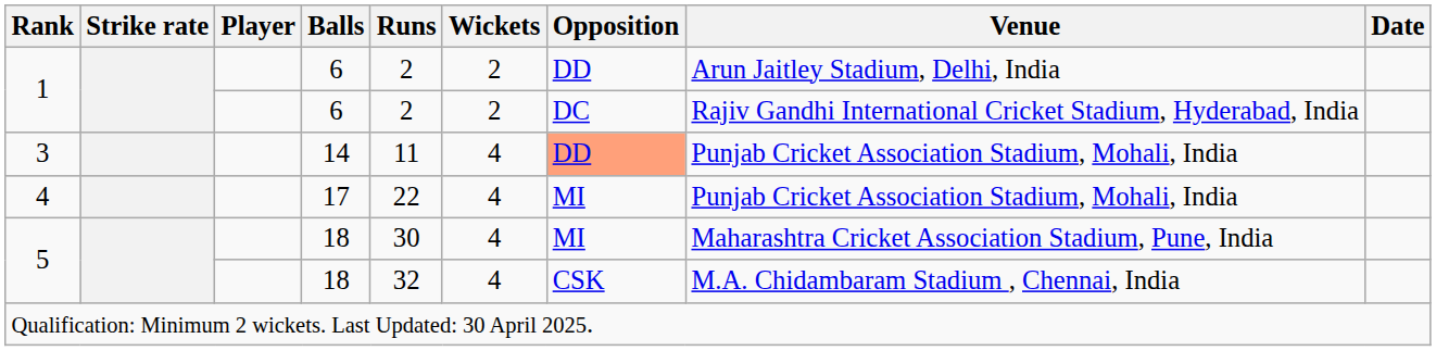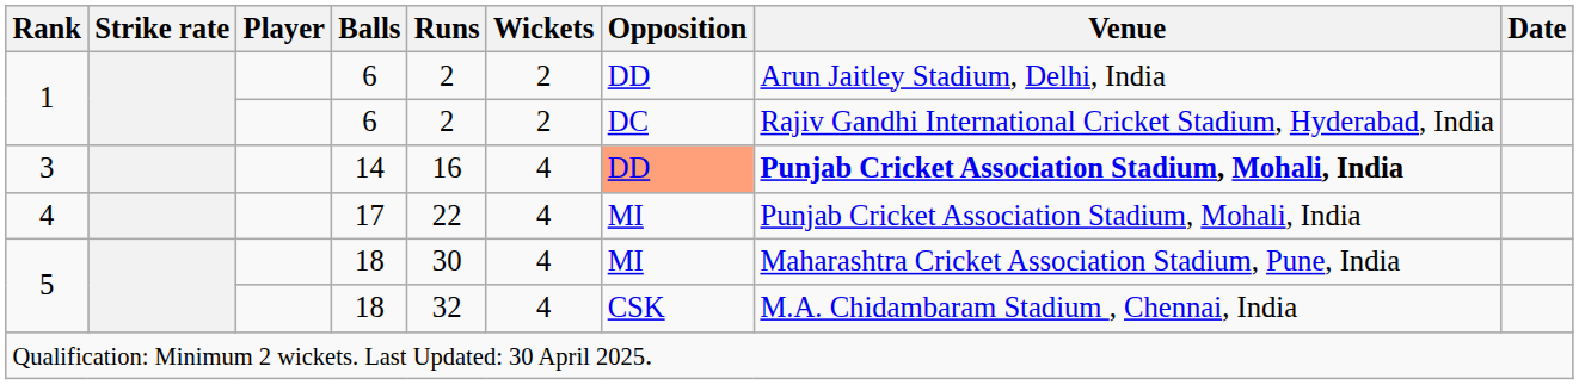 <table class="wikitable">
 <tr>
 <th>Rank</th>
 <th>Strike rate</th>
 <th>Player</th>
 <th>Balls</th>
 <th>Runs</th>
 <th>Wickets</th>
 <th>Opposition</th>
 <th>Venue</th>
 <th>Date</th>
 </tr>
 <tr>
 <td style="text-align:center" rowspan=2>1</td>
 <th scope=row style=text-align:center; rowspan=2></th>
 <td></td>
 <td style="text-align:center">6</td>
 <td style="text-align:center">2</td>
 <td style="text-align:center">2</td>
 <td><a href='#'>DD</a></td>
 <td><a href='#'>Arun Jaitley Stadium</a>, <a href='#'>Delhi</a>, India</td>
 <td></td>
 </tr>
 <tr>
 <td></td>
 <td style="text-align:center">6</td>
 <td style="text-align:center">2</td>
 <td style="text-align:center">2</td>
 <td><a href='#'>DC</a></td>
 <td><a href='#'>Rajiv Gandhi International Cricket Stadium</a>, <a href='#'>Hyderabad</a>, India</td>
 <td></td>
 </tr>
 <tr>
 <td style="text-align:center">3</td>
 <th scope=row style=text-align:center;></th>
 <td></td>
 <td style="text-align:center">14</td>
-<td style="text-align:center">11</td>
+<td style="text-align:center">16</td>
 <td style="text-align:center">4</td>
 <td style="background: lightsalmon;"><a href='#'>DD</a></td>
-<td><a href='#'>Punjab Cricket Association Stadium</a>, <a href='#'>Mohali</a>, India</td>
+<td><strong><a href='#'>Punjab Cricket Association Stadium</a>, <a href='#'>Mohali</a>, India</strong></td>
 <td></td>
 </tr>
 <tr>
 <td style="text-align:center">4</td>
 <th scope=row style=text-align:center;></th>
 <td></td>
 <td style="text-align:center">17</td>
 <td style="text-align:center">22</td>
 <td style="text-align:center">4</td>
 <td><a href='#'>MI</a></td>
 <td><a href='#'>Punjab Cricket Association Stadium</a>, <a href='#'>Mohali</a>, India</td>
 <td></td>
 </tr>
 <tr>
 <td style="text-align:center" rowspan=2>5</td>
 <th scope=row style=text-align:center; rowspan=2></th>
 <td></td>
 <td style="text-align:center">18</td>
 <td style="text-align:center">30</td>
 <td style="text-align:center">4</td>
 <td><a href='#'>MI</a></td>
 <td><a href='#'>Maharashtra Cricket Association Stadium</a>, <a href='#'>Pune</a>, India</td>
 <td></td>
 </tr>
 <tr>
 <td></td>
 <td style="text-align:center">18</td>
 <td style="text-align:center">32</td>
 <td style="text-align:center">4</td>
 <td><a href='#'>CSK</a></td>
 <td><a href='#'>M.A. Chidambaram Stadium </a>, <a href='#'>Chennai</a>, India</td>
 <td></td>
 </tr>
 <tr class=sortbottom>
 <td colspan=9><small>Qualification: Minimum 2 wickets. Last Updated: 30 April  2025</small>.</td>
 </tr>
 </table>
